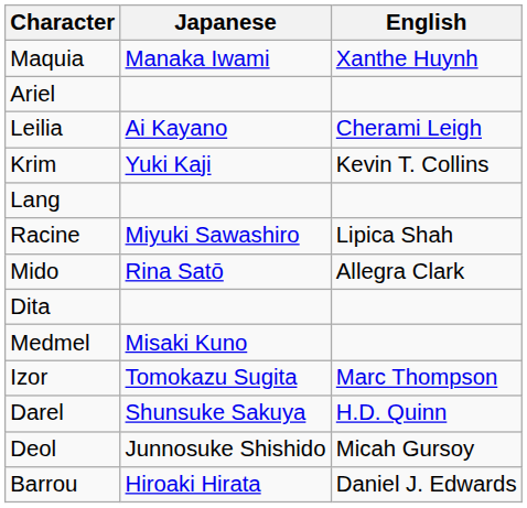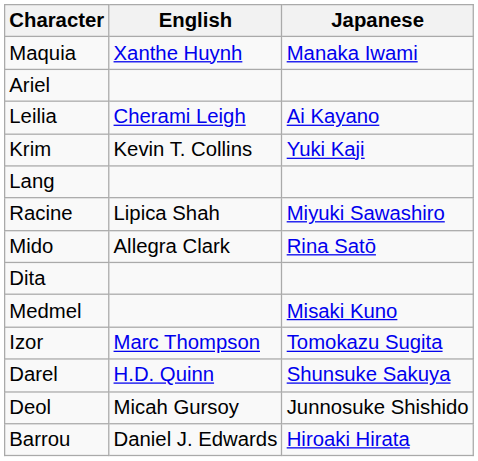 <table class="wikitable">
 <tr>
 <th>Character</th>
+<th>English</th>
 <th>Japanese</th>
-<th>English</th>
 </tr>
 <tr>
 <td>Maquia</td>
+<td><a href='#'>Xanthe Huynh</a></td>
 <td><a href='#'>Manaka Iwami</a></td>
-<td><a href='#'>Xanthe Huynh</a></td>
 </tr>
 <tr>
 <td>Ariel</td>
 <td></td>
 <td></td>
 </tr>
 <tr>
 <td>Leilia</td>
+<td><a href='#'>Cherami Leigh</a></td>
 <td><a href='#'>Ai Kayano</a></td>
-<td><a href='#'>Cherami Leigh</a></td>
 </tr>
 <tr>
 <td>Krim</td>
+<td>Kevin T. Collins</td>
 <td><a href='#'>Yuki Kaji</a></td>
-<td>Kevin T. Collins</td>
 </tr>
 <tr>
 <td>Lang</td>
 <td></td>
 <td></td>
 </tr>
 <tr>
 <td>Racine</td>
+<td>Lipica Shah</td>
 <td><a href='#'>Miyuki Sawashiro</a></td>
-<td>Lipica Shah</td>
 </tr>
 <tr>
 <td>Mido</td>
+<td>Allegra Clark</td>
 <td><a href='#'>Rina Satō</a></td>
-<td>Allegra Clark</td>
 </tr>
 <tr>
 <td>Dita</td>
 <td></td>
 <td></td>
 </tr>
 <tr>
 <td>Medmel</td>
+<td></td>
 <td><a href='#'>Misaki Kuno</a></td>
-<td></td>
 </tr>
 <tr>
 <td>Izor</td>
+<td><a href='#'>Marc Thompson</a></td>
 <td><a href='#'>Tomokazu Sugita</a></td>
-<td><a href='#'>Marc Thompson</a></td>
 </tr>
 <tr>
 <td>Darel</td>
+<td><a href='#'>H.D. Quinn</a></td>
 <td><a href='#'>Shunsuke Sakuya</a></td>
-<td><a href='#'>H.D. Quinn</a></td>
 </tr>
 <tr>
 <td>Deol</td>
+<td>Micah Gursoy</td>
 <td>Junnosuke Shishido</td>
-<td>Micah Gursoy</td>
 </tr>
 <tr>
 <td>Barrou</td>
+<td>Daniel J. Edwards</td>
 <td><a href='#'>Hiroaki Hirata</a></td>
-<td>Daniel J. Edwards</td>
 </tr>
 </table>
